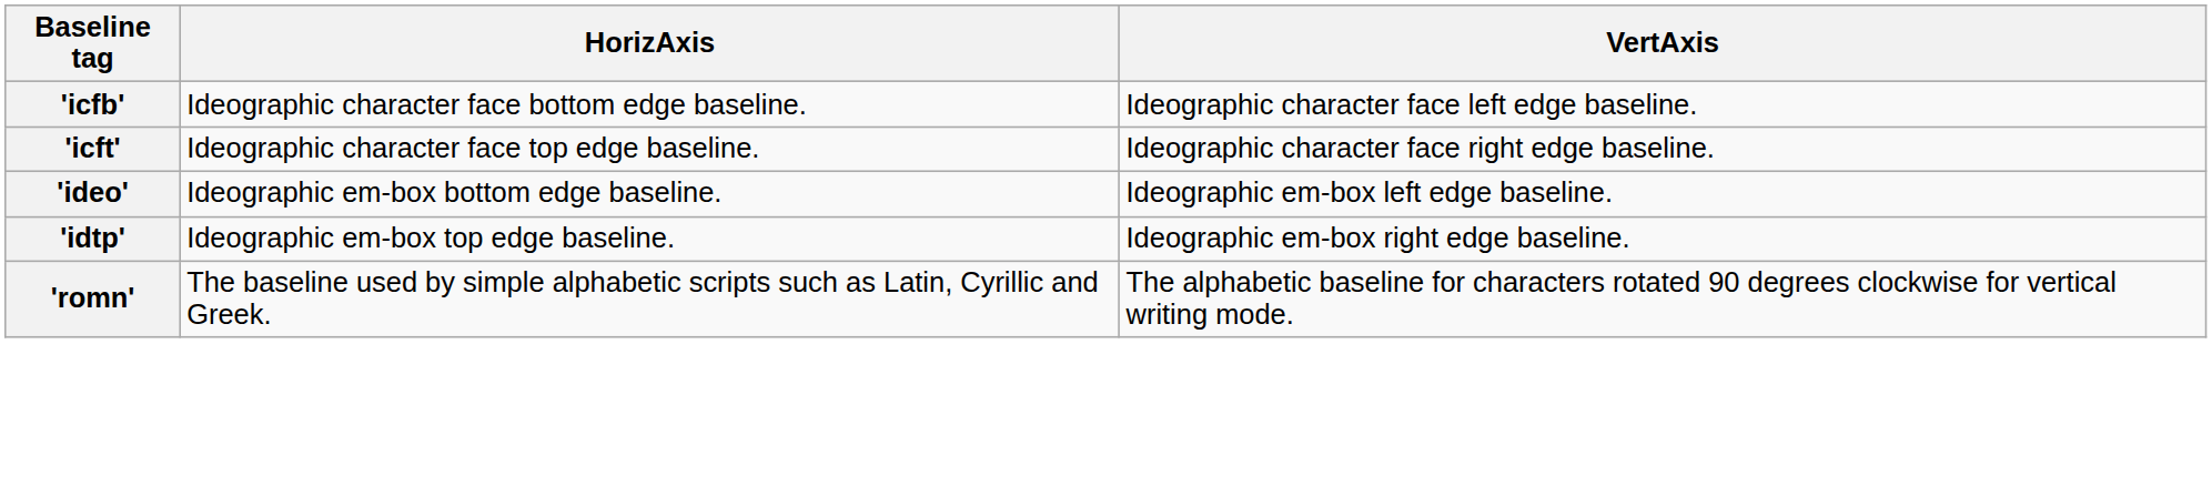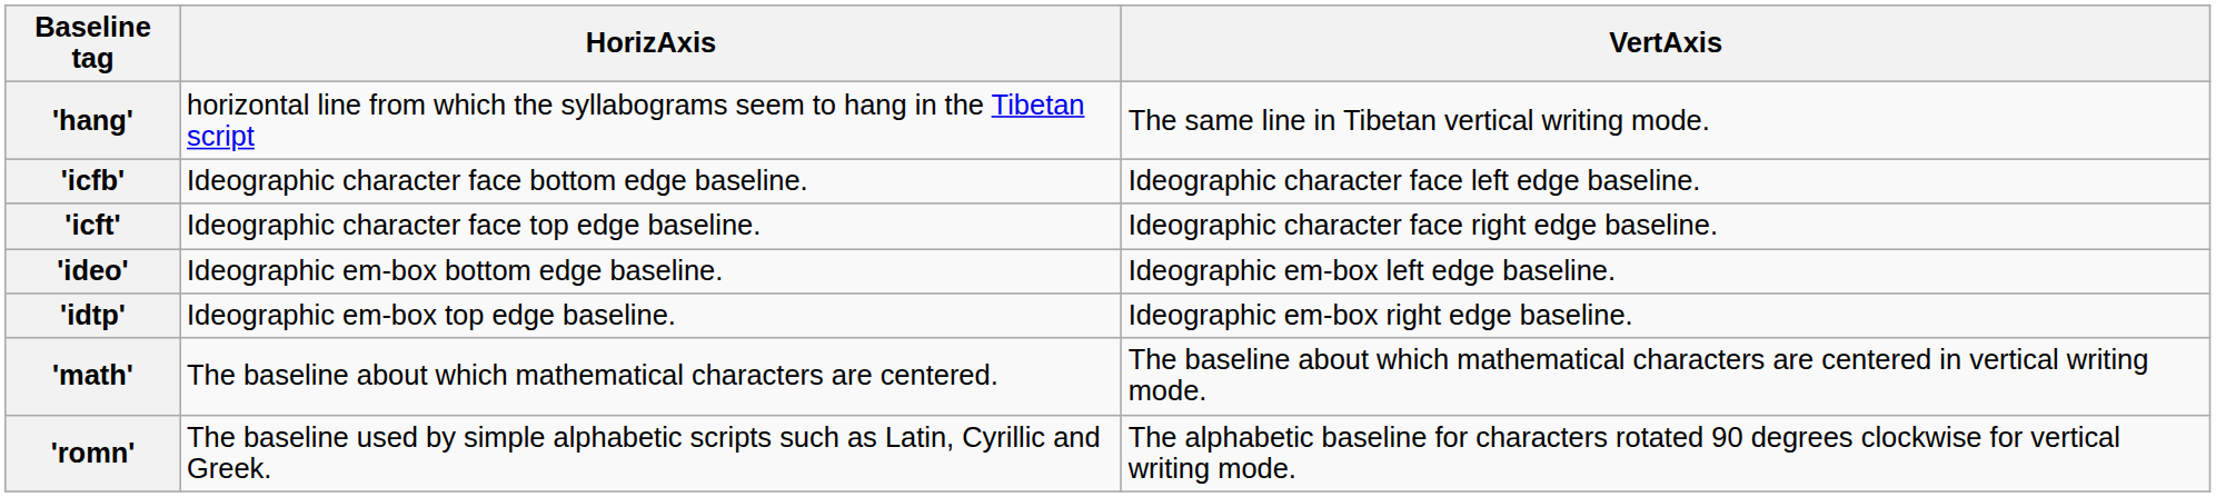 <table class="wikitable">
 <tr>
 <th scope="col">Baseline tag</th>
 <th scope="col">HorizAxis</th>
 <th scope="col">VertAxis</th>
+</tr>
+<tr>
+<th scope="row">'hang'</th>
+<td>horizontal line from which the syllabograms seem to hang in the <a href='#'>Tibetan script</a></td>
+<td>The same line in Tibetan vertical writing mode.</td>
 </tr>
 <tr>
 <th scope="row">'icfb'</th>
 <td>Ideographic character face bottom edge baseline.</td>
 <td>Ideographic character face left edge baseline.</td>
 </tr>
 <tr>
 <th scope="row">'icft'</th>
 <td>Ideographic character face top edge baseline.</td>
 <td>Ideographic character face right edge baseline.</td>
 </tr>
 <tr>
 <th scope="row">'ideo'</th>
 <td>Ideographic em-box bottom edge baseline.</td>
 <td>Ideographic em-box left edge baseline.</td>
 </tr>
 <tr>
 <th scope="row">'idtp'</th>
 <td>Ideographic em-box top edge baseline.</td>
 <td>Ideographic em-box right edge baseline.</td>
 </tr>
 <tr>
+<th scope="row">'math'</th>
+<td>The baseline about which mathematical characters are centered.</td>
+<td>The baseline about which mathematical characters are centered in vertical writing mode.</td>
+</tr>
+<tr>
 <th scope="row">'romn'</th>
 <td>The baseline used by simple alphabetic scripts such as Latin, Cyrillic and Greek.</td>
 <td>The alphabetic baseline for characters rotated 90 degrees clockwise for vertical writing mode.</td>
 </tr>
 </table>
